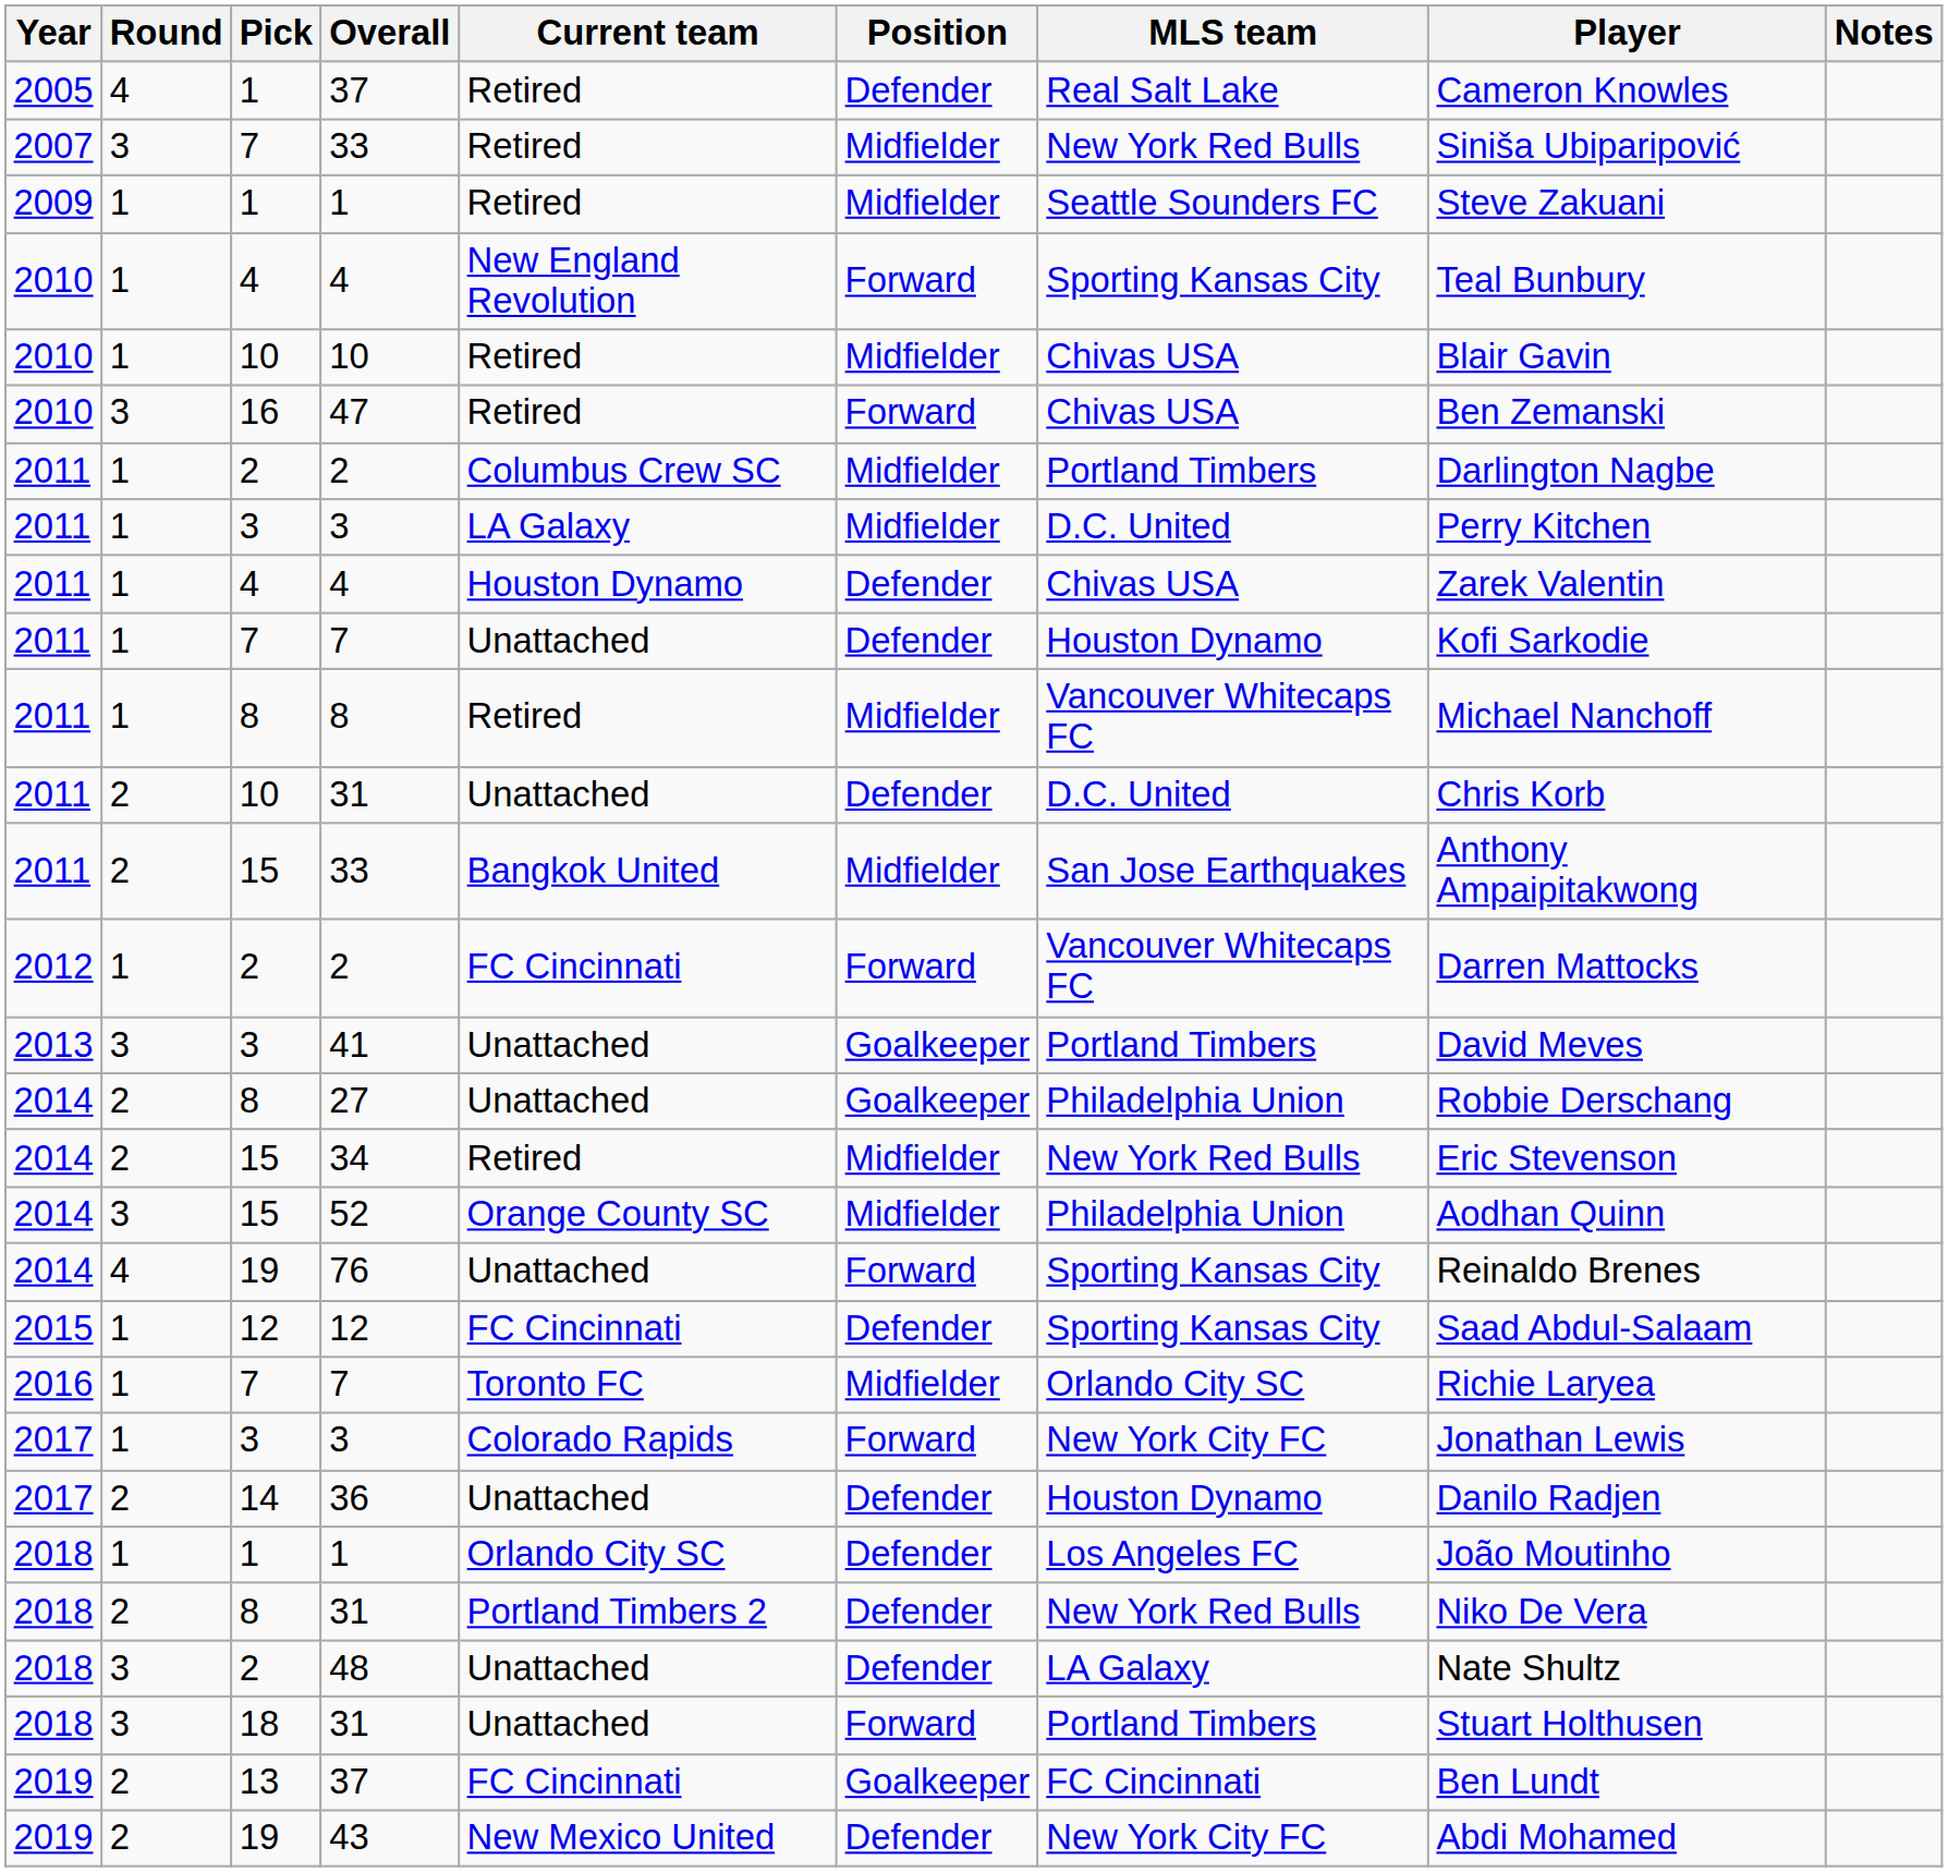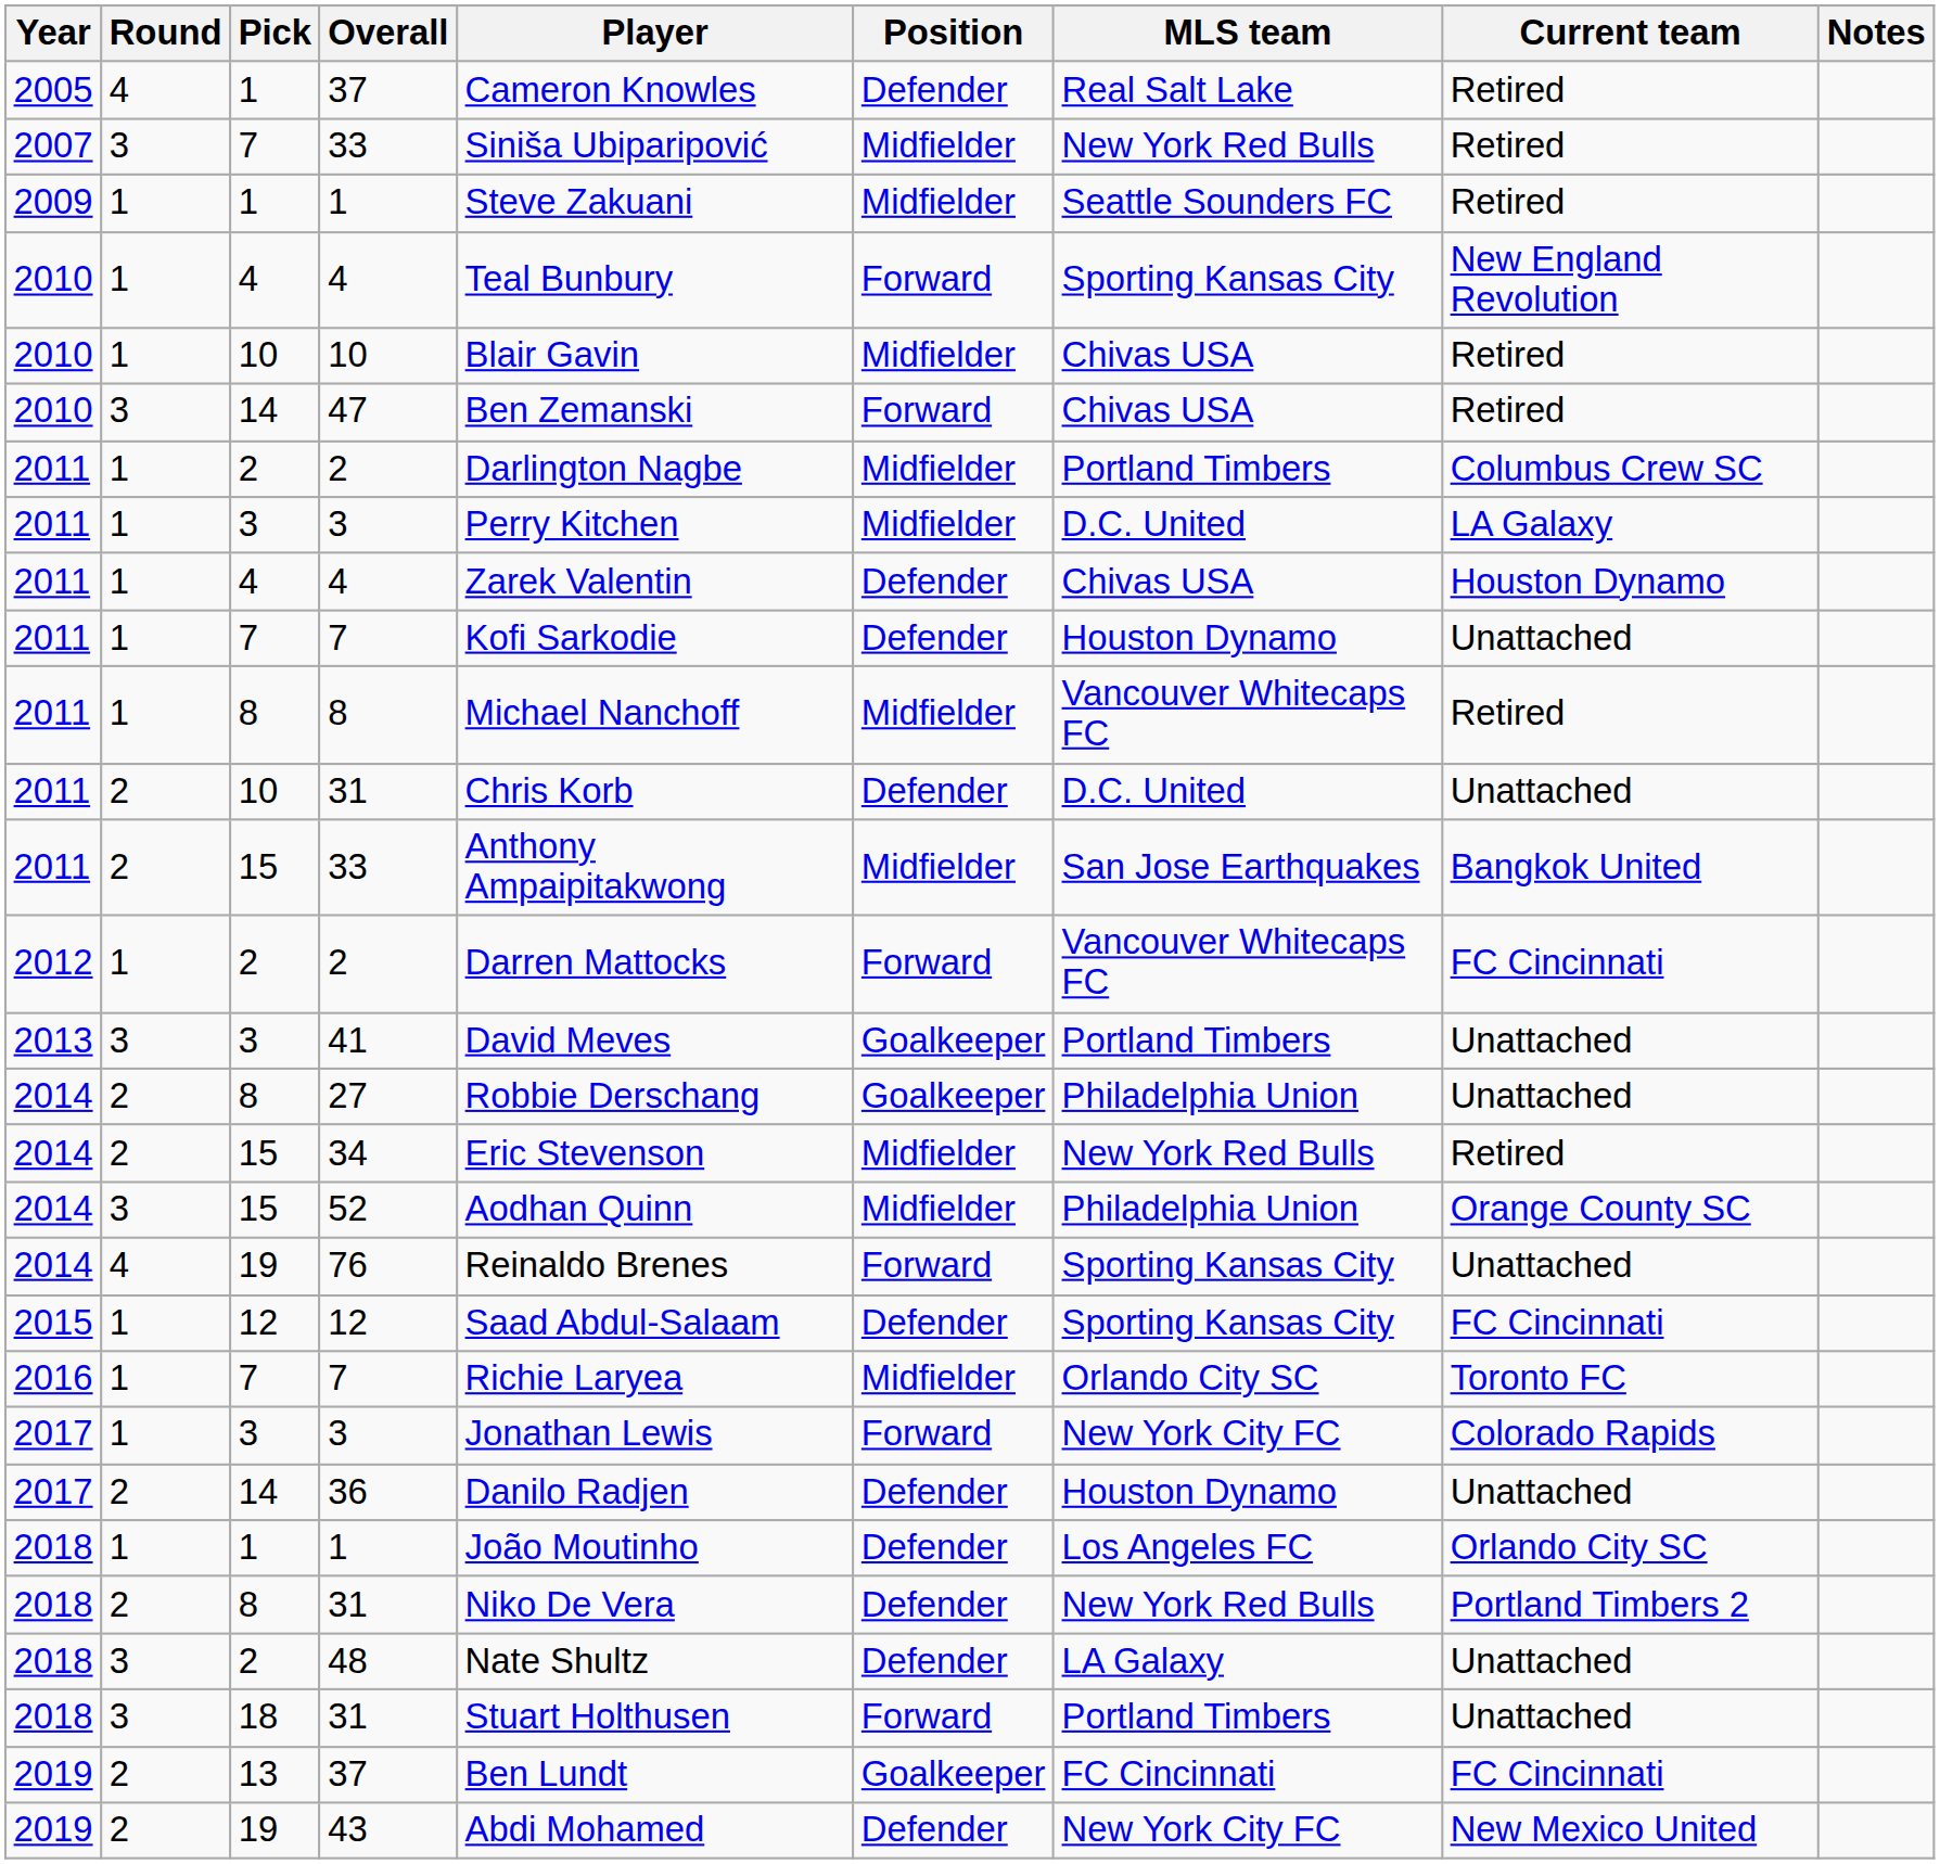 <table class="wikitable sortable">
 <tr>
 <th>Year</th>
 <th>Round</th>
 <th>Pick</th>
 <th>Overall</th>
-<th>Current team</th>
+<th>Player</th>
 <th>Position</th>
 <th>MLS team</th>
-<th>Player</th>
+<th>Current team</th>
 <th>Notes</th>
 </tr>
 <tr>
 <td><a href='#'>2005</a></td>
 <td>4</td>
 <td>1</td>
 <td>37</td>
-<td>Retired</td>
+<td> <a href='#'>Cameron Knowles</a></td>
 <td><a href='#'>Defender</a></td>
 <td><a href='#'>Real Salt Lake</a></td>
-<td> <a href='#'>Cameron Knowles</a></td>
+<td>Retired</td>
 <td></td>
 </tr>
 <tr>
 <td><a href='#'>2007</a></td>
 <td>3</td>
 <td>7</td>
 <td>33</td>
-<td>Retired</td>
+<td> <a href='#'>Siniša Ubiparipović</a></td>
 <td><a href='#'>Midfielder</a></td>
 <td><a href='#'>New York Red Bulls</a></td>
-<td> <a href='#'>Siniša Ubiparipović</a></td>
+<td>Retired</td>
 <td></td>
 </tr>
 <tr>
 <td><a href='#'>2009</a></td>
 <td>1</td>
 <td>1</td>
 <td>1</td>
-<td>Retired</td>
+<td> <a href='#'>Steve Zakuani</a></td>
 <td><a href='#'>Midfielder</a></td>
 <td><a href='#'>Seattle Sounders FC</a></td>
-<td> <a href='#'>Steve Zakuani</a></td>
+<td>Retired</td>
 <td></td>
 </tr>
 <tr>
 <td><a href='#'>2010</a></td>
 <td>1</td>
 <td>4</td>
 <td>4</td>
-<td><a href='#'>New England Revolution</a></td>
+<td> <a href='#'>Teal Bunbury</a></td>
 <td><a href='#'>Forward</a></td>
 <td><a href='#'>Sporting Kansas City</a></td>
-<td> <a href='#'>Teal Bunbury</a></td>
+<td><a href='#'>New England Revolution</a></td>
 <td></td>
 </tr>
 <tr>
 <td><a href='#'>2010</a></td>
 <td>1</td>
 <td>10</td>
 <td>10</td>
-<td>Retired</td>
+<td> <a href='#'>Blair Gavin</a></td>
 <td><a href='#'>Midfielder</a></td>
 <td><a href='#'>Chivas USA</a></td>
-<td> <a href='#'>Blair Gavin</a></td>
+<td>Retired</td>
 <td></td>
 </tr>
 <tr>
 <td><a href='#'>2010</a></td>
 <td>3</td>
-<td>16</td>
+<td>14</td>
 <td>47</td>
-<td>Retired</td>
+<td> <a href='#'>Ben Zemanski</a></td>
 <td><a href='#'>Forward</a></td>
 <td><a href='#'>Chivas USA</a></td>
-<td> <a href='#'>Ben Zemanski</a></td>
+<td>Retired</td>
 <td></td>
 </tr>
 <tr>
 <td><a href='#'>2011</a></td>
 <td>1</td>
 <td>2</td>
 <td>2</td>
-<td><a href='#'>Columbus Crew SC</a></td>
+<td> <a href='#'>Darlington Nagbe</a></td>
 <td><a href='#'>Midfielder</a></td>
 <td><a href='#'>Portland Timbers</a></td>
-<td> <a href='#'>Darlington Nagbe</a></td>
+<td><a href='#'>Columbus Crew SC</a></td>
 <td></td>
 </tr>
 <tr>
 <td><a href='#'>2011</a></td>
 <td>1</td>
 <td>3</td>
 <td>3</td>
-<td><a href='#'>LA Galaxy</a></td>
+<td> <a href='#'>Perry Kitchen</a></td>
 <td><a href='#'>Midfielder</a></td>
 <td><a href='#'>D.C. United</a></td>
-<td> <a href='#'>Perry Kitchen</a></td>
+<td><a href='#'>LA Galaxy</a></td>
 <td></td>
 </tr>
 <tr>
 <td><a href='#'>2011</a></td>
 <td>1</td>
 <td>4</td>
 <td>4</td>
-<td><a href='#'>Houston Dynamo</a></td>
+<td> <a href='#'>Zarek Valentin</a></td>
 <td><a href='#'>Defender</a></td>
 <td><a href='#'>Chivas USA</a></td>
-<td> <a href='#'>Zarek Valentin</a></td>
+<td><a href='#'>Houston Dynamo</a></td>
 <td></td>
 </tr>
 <tr>
 <td><a href='#'>2011</a></td>
 <td>1</td>
 <td>7</td>
 <td>7</td>
-<td>Unattached</td>
+<td> <a href='#'>Kofi Sarkodie</a></td>
 <td><a href='#'>Defender</a></td>
 <td><a href='#'>Houston Dynamo</a></td>
-<td> <a href='#'>Kofi Sarkodie</a></td>
+<td>Unattached</td>
 <td></td>
 </tr>
 <tr>
 <td><a href='#'>2011</a></td>
 <td>1</td>
 <td>8</td>
 <td>8</td>
-<td>Retired</td>
+<td> <a href='#'>Michael Nanchoff</a></td>
 <td><a href='#'>Midfielder</a></td>
 <td><a href='#'>Vancouver Whitecaps FC</a></td>
-<td> <a href='#'>Michael Nanchoff</a></td>
+<td>Retired</td>
 <td></td>
 </tr>
 <tr>
 <td><a href='#'>2011</a></td>
 <td>2</td>
 <td>10</td>
 <td>31</td>
-<td>Unattached</td>
+<td> <a href='#'>Chris Korb</a></td>
 <td><a href='#'>Defender</a></td>
 <td><a href='#'>D.C. United</a></td>
-<td> <a href='#'>Chris Korb</a></td>
+<td>Unattached</td>
 <td></td>
 </tr>
 <tr>
 <td><a href='#'>2011</a></td>
 <td>2</td>
 <td>15</td>
 <td>33</td>
-<td> <a href='#'>Bangkok United</a></td>
+<td> <a href='#'>Anthony Ampaipitakwong</a></td>
 <td><a href='#'>Midfielder</a></td>
 <td><a href='#'>San Jose Earthquakes</a></td>
-<td> <a href='#'>Anthony Ampaipitakwong</a></td>
+<td> <a href='#'>Bangkok United</a></td>
 <td></td>
 </tr>
 <tr>
 <td><a href='#'>2012</a></td>
 <td>1</td>
 <td>2</td>
 <td>2</td>
-<td><a href='#'>FC Cincinnati</a></td>
+<td> <a href='#'>Darren Mattocks</a></td>
 <td><a href='#'>Forward</a></td>
 <td><a href='#'>Vancouver Whitecaps FC</a></td>
-<td> <a href='#'>Darren Mattocks</a></td>
+<td><a href='#'>FC Cincinnati</a></td>
 <td></td>
 </tr>
 <tr>
 <td><a href='#'>2013</a></td>
 <td>3</td>
 <td>3</td>
 <td>41</td>
-<td>Unattached</td>
+<td> <a href='#'>David Meves</a></td>
 <td><a href='#'>Goalkeeper</a></td>
 <td><a href='#'>Portland Timbers</a></td>
-<td> <a href='#'>David Meves</a></td>
+<td>Unattached</td>
 <td></td>
 </tr>
 <tr>
 <td><a href='#'>2014</a></td>
 <td>2</td>
 <td>8</td>
 <td>27</td>
-<td>Unattached</td>
+<td> <a href='#'>Robbie Derschang</a></td>
 <td><a href='#'>Goalkeeper</a></td>
 <td><a href='#'>Philadelphia Union</a></td>
-<td> <a href='#'>Robbie Derschang</a></td>
+<td>Unattached</td>
 <td></td>
 </tr>
 <tr>
 <td><a href='#'>2014</a></td>
 <td>2</td>
 <td>15</td>
 <td>34</td>
-<td>Retired</td>
+<td> <a href='#'>Eric Stevenson</a></td>
 <td><a href='#'>Midfielder</a></td>
 <td><a href='#'>New York Red Bulls</a></td>
-<td> <a href='#'>Eric Stevenson</a></td>
+<td>Retired</td>
 <td></td>
 </tr>
 <tr>
 <td><a href='#'>2014</a></td>
 <td>3</td>
 <td>15</td>
 <td>52</td>
-<td><a href='#'>Orange County SC</a></td>
+<td> <a href='#'>Aodhan Quinn</a></td>
 <td><a href='#'>Midfielder</a></td>
 <td><a href='#'>Philadelphia Union</a></td>
-<td> <a href='#'>Aodhan Quinn</a></td>
+<td><a href='#'>Orange County SC</a></td>
 <td></td>
 </tr>
 <tr>
 <td><a href='#'>2014</a></td>
 <td>4</td>
 <td>19</td>
 <td>76</td>
-<td>Unattached</td>
+<td> Reinaldo Brenes</td>
 <td><a href='#'>Forward</a></td>
 <td><a href='#'>Sporting Kansas City</a></td>
-<td> Reinaldo Brenes</td>
+<td>Unattached</td>
 <td></td>
 </tr>
 <tr>
 <td><a href='#'>2015</a></td>
 <td>1</td>
 <td>12</td>
 <td>12</td>
-<td><a href='#'>FC Cincinnati</a></td>
+<td> <a href='#'>Saad Abdul-Salaam</a></td>
 <td><a href='#'>Defender</a></td>
 <td><a href='#'>Sporting Kansas City</a></td>
-<td> <a href='#'>Saad Abdul-Salaam</a></td>
+<td><a href='#'>FC Cincinnati</a></td>
 <td></td>
 </tr>
 <tr>
 <td><a href='#'>2016</a></td>
 <td>1</td>
 <td>7</td>
 <td>7</td>
-<td> <a href='#'>Toronto FC</a></td>
+<td> <a href='#'>Richie Laryea</a></td>
 <td><a href='#'>Midfielder</a></td>
 <td><a href='#'>Orlando City SC</a></td>
-<td> <a href='#'>Richie Laryea</a></td>
+<td> <a href='#'>Toronto FC</a></td>
 <td></td>
 </tr>
 <tr>
 <td><a href='#'>2017</a></td>
 <td>1</td>
 <td>3</td>
 <td>3</td>
-<td><a href='#'>Colorado Rapids</a></td>
+<td> <a href='#'>Jonathan Lewis</a></td>
 <td><a href='#'>Forward</a></td>
 <td><a href='#'>New York City FC</a></td>
-<td> <a href='#'>Jonathan Lewis</a></td>
+<td><a href='#'>Colorado Rapids</a></td>
 <td></td>
 </tr>
 <tr>
 <td><a href='#'>2017</a></td>
 <td>2</td>
 <td>14</td>
 <td>36</td>
-<td>Unattached</td>
+<td> <a href='#'>Danilo Radjen</a></td>
 <td><a href='#'>Defender</a></td>
 <td><a href='#'>Houston Dynamo</a></td>
-<td> <a href='#'>Danilo Radjen</a></td>
+<td>Unattached</td>
 <td></td>
 </tr>
 <tr>
 <td><a href='#'>2018</a></td>
 <td>1</td>
 <td>1</td>
 <td>1</td>
-<td><a href='#'>Orlando City SC</a></td>
+<td> <a href='#'>João Moutinho</a></td>
 <td><a href='#'>Defender</a></td>
 <td><a href='#'>Los Angeles FC</a></td>
-<td> <a href='#'>João Moutinho</a></td>
+<td><a href='#'>Orlando City SC</a></td>
 <td></td>
 </tr>
 <tr>
 <td><a href='#'>2018</a></td>
 <td>2</td>
 <td>8</td>
 <td>31</td>
-<td><a href='#'>Portland Timbers 2</a></td>
+<td> <a href='#'>Niko De Vera</a></td>
 <td><a href='#'>Defender</a></td>
 <td><a href='#'>New York Red Bulls</a></td>
-<td> <a href='#'>Niko De Vera</a></td>
+<td><a href='#'>Portland Timbers 2</a></td>
 <td></td>
 </tr>
 <tr>
 <td><a href='#'>2018</a></td>
 <td>3</td>
 <td>2</td>
 <td>48</td>
-<td>Unattached</td>
+<td> Nate Shultz</td>
 <td><a href='#'>Defender</a></td>
 <td><a href='#'>LA Galaxy</a></td>
-<td> Nate Shultz</td>
+<td>Unattached</td>
 <td></td>
 </tr>
 <tr>
 <td><a href='#'>2018</a></td>
 <td>3</td>
 <td>18</td>
 <td>31</td>
-<td>Unattached</td>
+<td> <a href='#'>Stuart Holthusen</a></td>
 <td><a href='#'>Forward</a></td>
 <td><a href='#'>Portland Timbers</a></td>
-<td> <a href='#'>Stuart Holthusen</a></td>
+<td>Unattached</td>
 <td></td>
 </tr>
 <tr>
 <td><a href='#'>2019</a></td>
 <td>2</td>
 <td>13</td>
 <td>37</td>
-<td><a href='#'>FC Cincinnati</a></td>
+<td> <a href='#'>Ben Lundt</a></td>
 <td><a href='#'>Goalkeeper</a></td>
 <td><a href='#'>FC Cincinnati</a></td>
-<td> <a href='#'>Ben Lundt</a></td>
+<td><a href='#'>FC Cincinnati</a></td>
 <td></td>
 </tr>
 <tr>
 <td><a href='#'>2019</a></td>
 <td>2</td>
 <td>19</td>
 <td>43</td>
-<td><a href='#'>New Mexico United</a></td>
+<td> <a href='#'>Abdi Mohamed</a></td>
 <td><a href='#'>Defender</a></td>
 <td><a href='#'>New York City FC</a></td>
-<td> <a href='#'>Abdi Mohamed</a></td>
+<td><a href='#'>New Mexico United</a></td>
 <td></td>
 </tr>
 </table>
